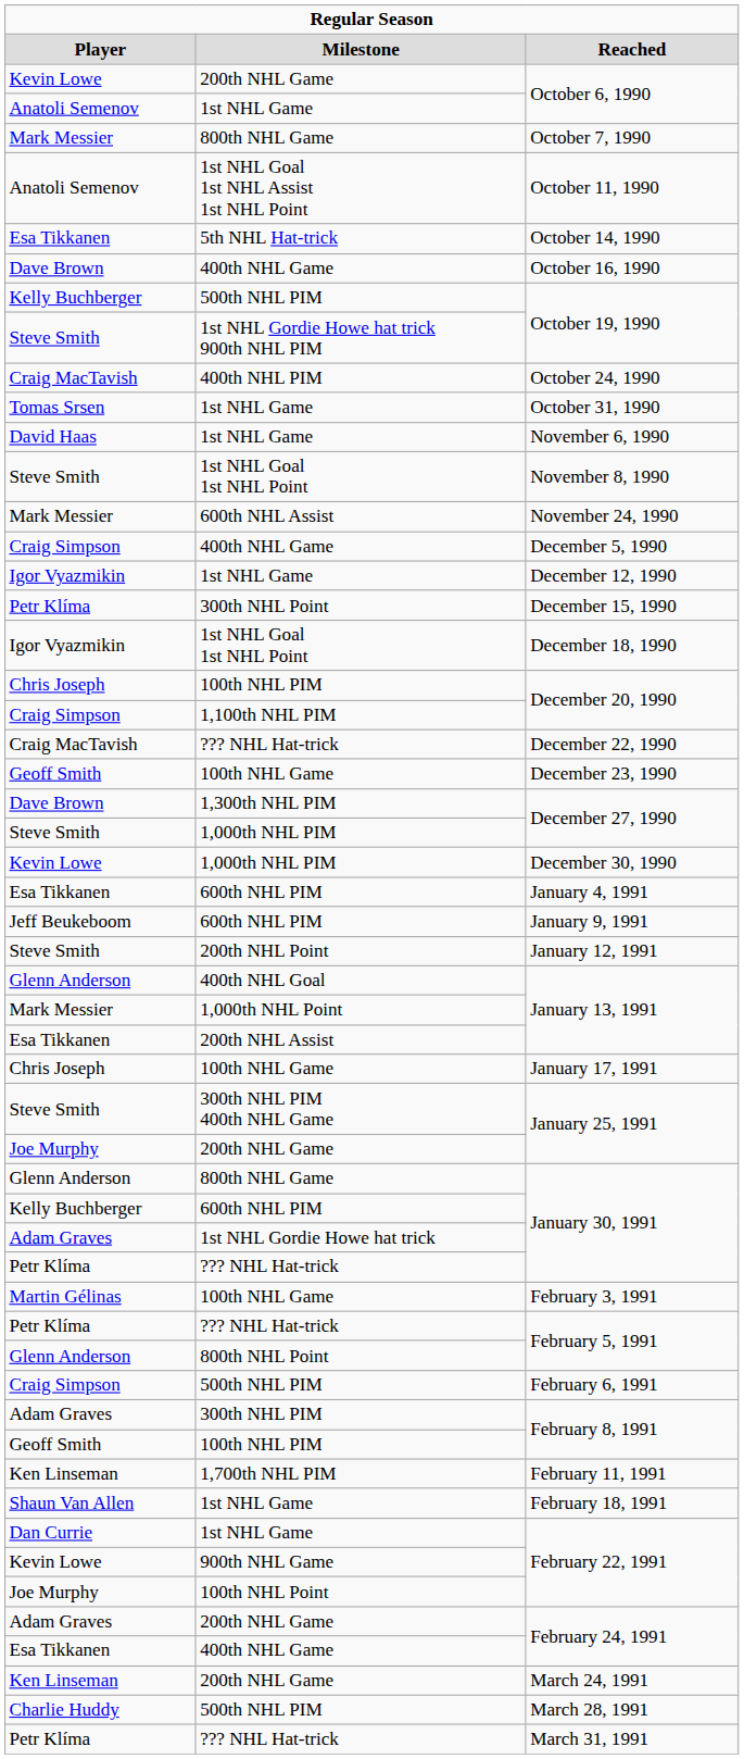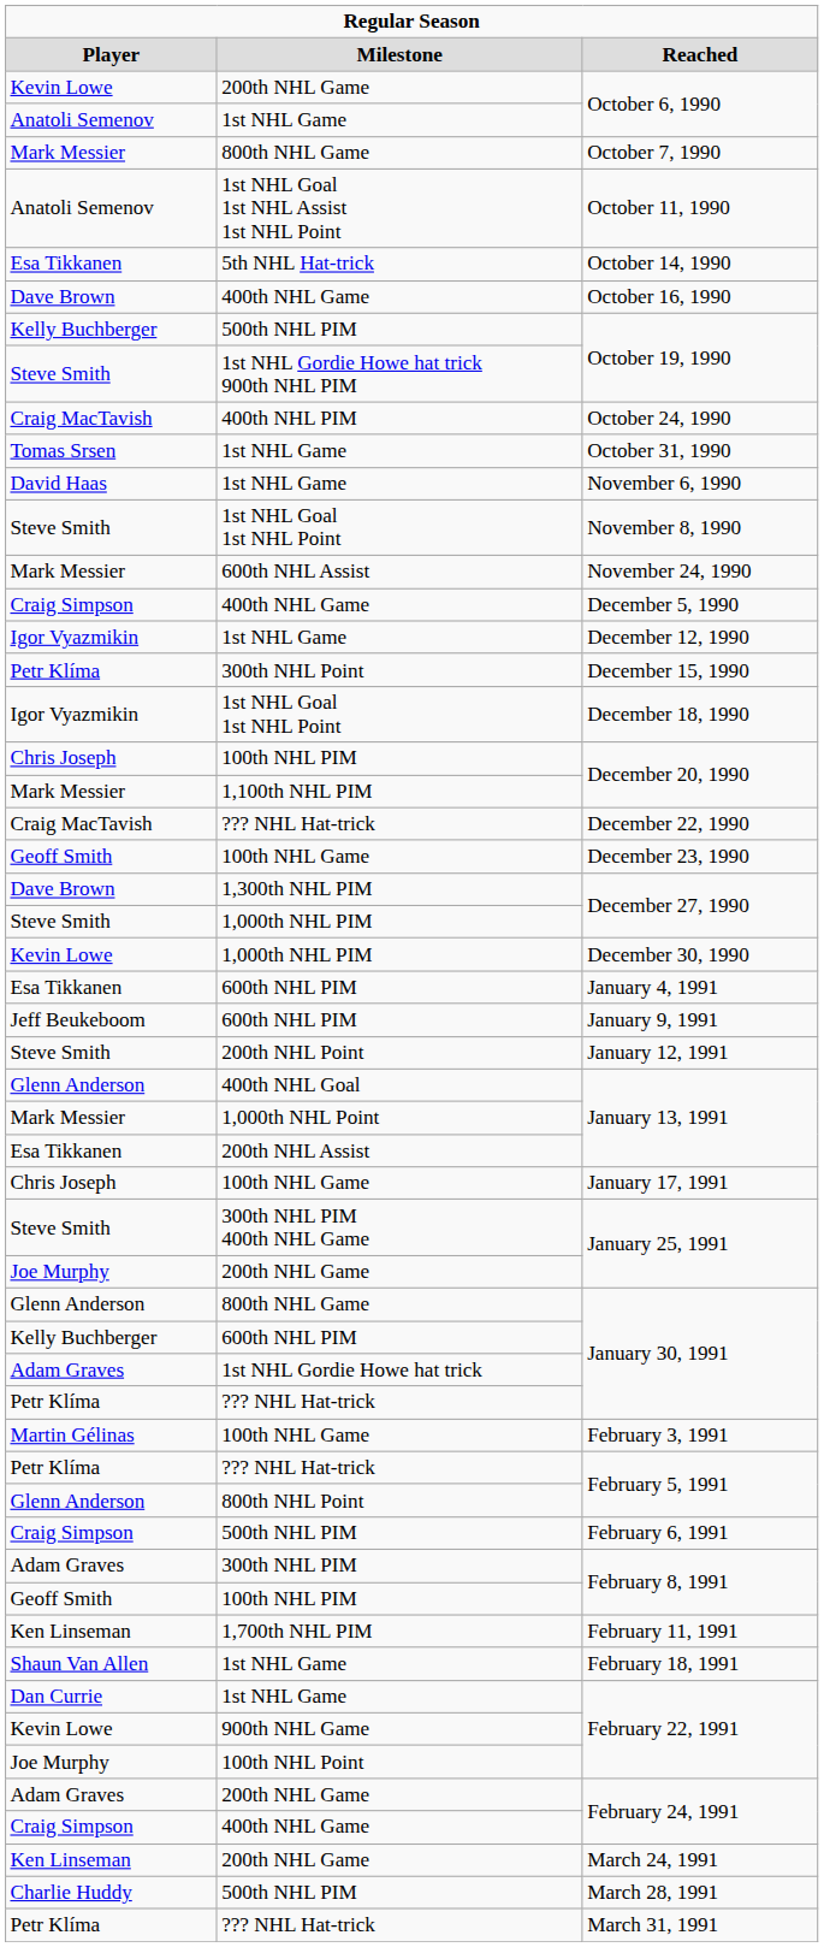 <table class="wikitable" style="width:50%;">
 <tr>
 <td colspan="10" style="text-align:center;"><strong>Regular Season</strong></td>
 </tr>
 <tr style="text-align:center; background:#ddd;">
 <td><strong>Player</strong></td>
 <td><strong>Milestone</strong></td>
 <td><strong>Reached</strong></td>
 </tr>
 <tr>
 <td><a href='#'>Kevin Lowe</a></td>
 <td>200th NHL Game</td>
 <td rowspan="2">October 6, 1990</td>
 </tr>
 <tr>
 <td><a href='#'>Anatoli Semenov</a></td>
 <td>1st NHL Game</td>
 </tr>
 <tr>
 <td><a href='#'>Mark Messier</a></td>
 <td>800th NHL Game</td>
 <td>October 7, 1990</td>
 </tr>
 <tr>
 <td>Anatoli Semenov</td>
 <td>1st NHL Goal<br>1st NHL Assist<br>1st NHL Point</td>
 <td>October 11, 1990</td>
 </tr>
 <tr>
 <td><a href='#'>Esa Tikkanen</a></td>
 <td>5th NHL <a href='#'>Hat-trick</a></td>
 <td>October 14, 1990</td>
 </tr>
 <tr>
 <td><a href='#'>Dave Brown</a></td>
 <td>400th NHL Game</td>
 <td>October 16, 1990</td>
 </tr>
 <tr>
 <td><a href='#'>Kelly Buchberger</a></td>
 <td>500th NHL PIM</td>
 <td rowspan="2">October 19, 1990</td>
 </tr>
 <tr>
 <td><a href='#'>Steve Smith</a></td>
 <td>1st NHL <a href='#'>Gordie Howe hat trick</a><br>900th NHL PIM</td>
 </tr>
 <tr>
 <td><a href='#'>Craig MacTavish</a></td>
 <td>400th NHL PIM</td>
 <td>October 24, 1990</td>
 </tr>
 <tr>
 <td><a href='#'>Tomas Srsen</a></td>
 <td>1st NHL Game</td>
 <td>October 31, 1990</td>
 </tr>
 <tr>
 <td><a href='#'>David Haas</a></td>
 <td>1st NHL Game</td>
 <td>November 6, 1990</td>
 </tr>
 <tr>
 <td>Steve Smith</td>
 <td>1st NHL Goal<br>1st NHL Point</td>
 <td>November 8, 1990</td>
 </tr>
 <tr>
 <td>Mark Messier</td>
 <td>600th NHL Assist</td>
 <td>November 24, 1990</td>
 </tr>
 <tr>
 <td><a href='#'>Craig Simpson</a></td>
 <td>400th NHL Game</td>
 <td>December 5, 1990</td>
 </tr>
 <tr>
 <td><a href='#'>Igor Vyazmikin</a></td>
 <td>1st NHL Game</td>
 <td>December 12, 1990</td>
 </tr>
 <tr>
 <td><a href='#'>Petr Klíma</a></td>
 <td>300th NHL Point</td>
 <td>December 15, 1990</td>
 </tr>
 <tr>
 <td>Igor Vyazmikin</td>
 <td>1st NHL Goal<br>1st NHL Point</td>
 <td>December 18, 1990</td>
 </tr>
 <tr>
 <td><a href='#'>Chris Joseph</a></td>
 <td>100th NHL PIM</td>
 <td rowspan="2">December 20, 1990</td>
 </tr>
 <tr>
-<td><a href='#'>Craig Simpson</a></td>
+<td>Mark Messier</td>
 <td>1,100th NHL PIM</td>
 </tr>
 <tr>
 <td>Craig MacTavish</td>
 <td>??? NHL Hat-trick</td>
 <td>December 22, 1990</td>
 </tr>
 <tr>
 <td><a href='#'>Geoff Smith</a></td>
 <td>100th NHL Game</td>
 <td>December 23, 1990</td>
 </tr>
 <tr>
 <td><a href='#'>Dave Brown</a></td>
 <td>1,300th NHL PIM</td>
 <td rowspan="2">December 27, 1990</td>
 </tr>
 <tr>
 <td>Steve Smith</td>
 <td>1,000th NHL PIM</td>
 </tr>
 <tr>
 <td><a href='#'>Kevin Lowe</a></td>
 <td>1,000th NHL PIM</td>
 <td>December 30, 1990</td>
 </tr>
 <tr>
 <td>Esa Tikkanen</td>
 <td>600th NHL PIM</td>
 <td>January 4, 1991</td>
 </tr>
 <tr>
 <td>Jeff Beukeboom</td>
 <td>600th NHL PIM</td>
 <td>January 9, 1991</td>
 </tr>
 <tr>
 <td>Steve Smith</td>
 <td>200th NHL Point</td>
 <td>January 12, 1991</td>
 </tr>
 <tr>
 <td><a href='#'>Glenn Anderson</a></td>
 <td>400th NHL Goal</td>
 <td rowspan="3">January 13, 1991</td>
 </tr>
 <tr>
 <td>Mark Messier</td>
 <td>1,000th NHL Point</td>
 </tr>
 <tr>
 <td>Esa Tikkanen</td>
 <td>200th NHL Assist</td>
 </tr>
 <tr>
 <td>Chris Joseph</td>
 <td>100th NHL Game</td>
 <td>January 17, 1991</td>
 </tr>
 <tr>
 <td>Steve Smith</td>
 <td>300th NHL PIM<br>400th NHL Game</td>
 <td rowspan="2">January 25, 1991</td>
 </tr>
 <tr>
 <td><a href='#'>Joe Murphy</a></td>
 <td>200th NHL Game</td>
 </tr>
 <tr>
 <td>Glenn Anderson</td>
 <td>800th NHL Game</td>
 <td rowspan="4">January 30, 1991</td>
 </tr>
 <tr>
 <td>Kelly Buchberger</td>
 <td>600th NHL PIM</td>
 </tr>
 <tr>
 <td><a href='#'>Adam Graves</a></td>
 <td>1st NHL Gordie Howe hat trick</td>
 </tr>
 <tr>
 <td>Petr Klíma</td>
 <td>??? NHL Hat-trick</td>
 </tr>
 <tr>
 <td><a href='#'>Martin Gélinas</a></td>
 <td>100th NHL Game</td>
 <td>February 3, 1991</td>
 </tr>
 <tr>
 <td>Petr Klíma</td>
 <td>??? NHL Hat-trick</td>
 <td rowspan="2">February 5, 1991</td>
 </tr>
 <tr>
 <td><a href='#'>Glenn Anderson</a></td>
 <td>800th NHL Point</td>
 </tr>
 <tr>
 <td><a href='#'>Craig Simpson</a></td>
 <td>500th NHL PIM</td>
 <td>February 6, 1991</td>
 </tr>
 <tr>
 <td>Adam Graves</td>
 <td>300th NHL PIM</td>
 <td rowspan="2">February 8, 1991</td>
 </tr>
 <tr>
 <td>Geoff Smith</td>
 <td>100th NHL PIM</td>
 </tr>
 <tr>
 <td>Ken Linseman</td>
 <td>1,700th NHL PIM</td>
 <td>February 11, 1991</td>
 </tr>
 <tr>
 <td><a href='#'>Shaun Van Allen</a></td>
 <td>1st NHL Game</td>
 <td>February 18, 1991</td>
 </tr>
 <tr>
 <td><a href='#'>Dan Currie</a></td>
 <td>1st NHL Game</td>
 <td rowspan="3">February 22, 1991</td>
 </tr>
 <tr>
 <td>Kevin Lowe</td>
 <td>900th NHL Game</td>
 </tr>
 <tr>
 <td>Joe Murphy</td>
 <td>100th NHL Point</td>
 </tr>
 <tr>
 <td>Adam Graves</td>
 <td>200th NHL Game</td>
 <td rowspan="2">February 24, 1991</td>
 </tr>
 <tr>
-<td>Esa Tikkanen</td>
+<td><a href='#'>Craig Simpson</a></td>
 <td>400th NHL Game</td>
 </tr>
 <tr>
 <td><a href='#'>Ken Linseman</a></td>
 <td>200th NHL Game</td>
 <td>March 24, 1991</td>
 </tr>
 <tr>
 <td><a href='#'>Charlie Huddy</a></td>
 <td>500th NHL PIM</td>
 <td>March 28, 1991</td>
 </tr>
 <tr>
 <td>Petr Klíma</td>
 <td>??? NHL Hat-trick</td>
 <td>March 31, 1991</td>
 </tr>
 </table>
